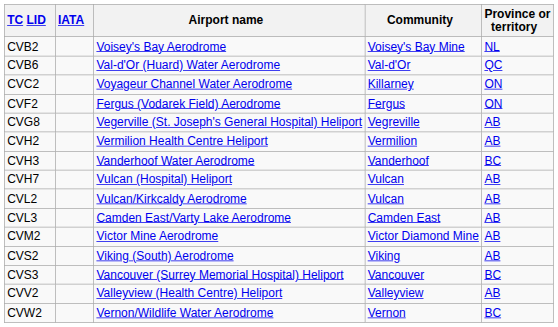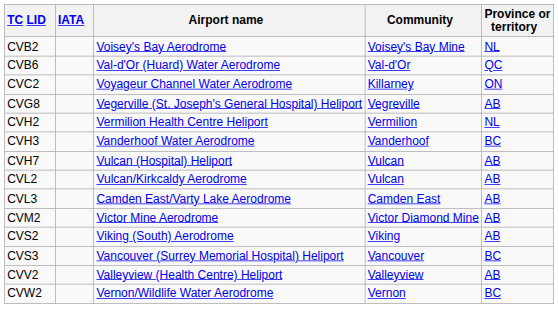 <table class="wikitable" style="width:auto;">
 <tr>
 <th width="*"><a href='#'>TC</a> <a href='#'>LID</a>  </th>
 <th width="*"><a href='#'>IATA</a>  </th>
 <th width="*">Airport name  </th>
 <th width="*">Community  </th>
 <th width="*">Province or<br>territory  </th>
 </tr>
 <tr>
 <td>CVB2</td>
 <td></td>
 <td><a href='#'>Voisey's Bay Aerodrome</a></td>
 <td><a href='#'>Voisey's Bay Mine</a></td>
 <td><a href='#'>NL</a></td>
 </tr>
 <tr>
 <td>CVB6</td>
 <td></td>
 <td><a href='#'>Val-d'Or (Huard) Water Aerodrome</a></td>
 <td><a href='#'>Val-d'Or</a></td>
 <td><a href='#'>QC</a></td>
 </tr>
 <tr>
 <td>CVC2</td>
 <td></td>
 <td><a href='#'>Voyageur Channel Water Aerodrome</a></td>
 <td><a href='#'>Killarney</a></td>
 <td><a href='#'>ON</a></td>
 </tr>
 <tr>
-<td>CVF2</td>
-<td></td>
-<td><a href='#'>Fergus (Vodarek Field) Aerodrome</a></td>
-<td><a href='#'>Fergus</a></td>
-<td><a href='#'>ON</a></td>
-</tr>
-<tr>
 <td>CVG8</td>
 <td></td>
 <td><a href='#'>Vegerville (St. Joseph's General Hospital) Heliport</a></td>
 <td><a href='#'>Vegreville</a></td>
 <td><a href='#'>AB</a></td>
 </tr>
 <tr>
 <td>CVH2</td>
 <td></td>
 <td><a href='#'>Vermilion Health Centre Heliport</a></td>
 <td><a href='#'>Vermilion</a></td>
-<td><a href='#'>AB</a></td>
+<td><a href='#'>NL</a></td>
 </tr>
 <tr>
 <td>CVH3</td>
 <td></td>
 <td><a href='#'>Vanderhoof Water Aerodrome</a></td>
 <td><a href='#'>Vanderhoof</a></td>
 <td><a href='#'>BC</a></td>
 </tr>
 <tr>
 <td>CVH7</td>
 <td></td>
 <td><a href='#'>Vulcan (Hospital) Heliport</a></td>
 <td><a href='#'>Vulcan</a></td>
 <td><a href='#'>AB</a></td>
 </tr>
 <tr>
 <td>CVL2</td>
 <td></td>
 <td><a href='#'>Vulcan/Kirkcaldy Aerodrome</a></td>
 <td><a href='#'>Vulcan</a></td>
 <td><a href='#'>AB</a></td>
 </tr>
 <tr>
 <td>CVL3</td>
 <td></td>
 <td><a href='#'>Camden East/Varty Lake Aerodrome</a></td>
 <td><a href='#'>Camden East</a></td>
 <td><a href='#'>AB</a></td>
 </tr>
 <tr>
 <td>CVM2</td>
 <td></td>
 <td><a href='#'>Victor Mine Aerodrome</a></td>
 <td><a href='#'>Victor Diamond Mine</a></td>
 <td><a href='#'>AB</a></td>
 </tr>
 <tr>
 <td>CVS2</td>
 <td></td>
 <td><a href='#'>Viking (South) Aerodrome</a></td>
 <td><a href='#'>Viking</a></td>
 <td><a href='#'>AB</a></td>
 </tr>
 <tr>
 <td>CVS3</td>
 <td></td>
 <td><a href='#'>Vancouver (Surrey Memorial Hospital) Heliport</a></td>
 <td><a href='#'>Vancouver</a></td>
 <td><a href='#'>BC</a></td>
 </tr>
 <tr>
 <td>CVV2</td>
 <td></td>
 <td><a href='#'>Valleyview (Health Centre) Heliport</a></td>
 <td><a href='#'>Valleyview</a></td>
 <td><a href='#'>AB</a></td>
 </tr>
 <tr>
 <td>CVW2</td>
 <td></td>
 <td><a href='#'>Vernon/Wildlife Water Aerodrome</a></td>
 <td><a href='#'>Vernon</a></td>
 <td><a href='#'>BC</a></td>
 </tr>
 </table>
